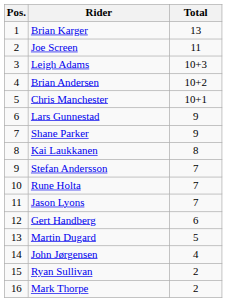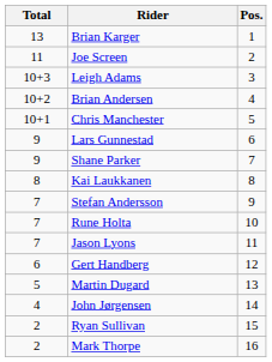 <table class=wikitable>
 <tr>
+<th width=70px>Total</th>
+<th width=200px>Rider</th>
 <th width=25px>Pos.</th>
-<th width=200px>Rider</th>
-<th width=70px>Total</th>
 </tr>
 <tr align=center >
+<td>13</td>
+<td align=left> <a href='#'>Brian Karger</a></td>
 <td>1</td>
-<td align=left> <a href='#'>Brian Karger</a></td>
-<td>13</td>
 </tr>
 <tr align=center >
+<td>11</td>
+<td align=left> <a href='#'>Joe Screen</a></td>
 <td>2</td>
-<td align=left> <a href='#'>Joe Screen</a></td>
-<td>11</td>
 </tr>
 <tr align=center >
+<td>10+3</td>
+<td align=left> <a href='#'>Leigh Adams</a></td>
 <td>3</td>
-<td align=left> <a href='#'>Leigh Adams</a></td>
-<td>10+3</td>
 </tr>
 <tr align=center >
+<td>10+2</td>
+<td align=left> <a href='#'>Brian Andersen</a></td>
 <td>4</td>
-<td align=left> <a href='#'>Brian Andersen</a></td>
-<td>10+2</td>
 </tr>
 <tr align=center>
+<td>10+1</td>
+<td align=left> <a href='#'>Chris Manchester</a></td>
 <td>5</td>
-<td align=left> <a href='#'>Chris Manchester</a></td>
-<td>10+1</td>
 </tr>
 <tr align=center>
+<td>9</td>
+<td align=left> <a href='#'>Lars Gunnestad</a></td>
 <td>6</td>
-<td align=left> <a href='#'>Lars Gunnestad</a></td>
-<td>9</td>
 </tr>
 <tr align=center>
+<td>9</td>
+<td align=left> <a href='#'>Shane Parker</a></td>
 <td>7</td>
-<td align=left> <a href='#'>Shane Parker</a></td>
-<td>9</td>
 </tr>
 <tr align=center>
 <td>8</td>
 <td align=left> <a href='#'>Kai Laukkanen</a></td>
 <td>8</td>
 </tr>
 <tr align=center>
+<td>7</td>
+<td align=left> <a href='#'>Stefan Andersson</a></td>
 <td>9</td>
-<td align=left> <a href='#'>Stefan Andersson</a></td>
-<td>7</td>
 </tr>
 <tr align=center>
+<td>7</td>
+<td align=left> <a href='#'>Rune Holta</a></td>
 <td>10</td>
-<td align=left> <a href='#'>Rune Holta</a></td>
-<td>7</td>
 </tr>
 <tr align=center>
+<td>7</td>
+<td align=left> <a href='#'>Jason Lyons</a></td>
 <td>11</td>
-<td align=left> <a href='#'>Jason Lyons</a></td>
-<td>7</td>
 </tr>
 <tr align=center>
+<td>6</td>
+<td align=left> <a href='#'>Gert Handberg</a></td>
 <td>12</td>
-<td align=left> <a href='#'>Gert Handberg</a></td>
-<td>6</td>
 </tr>
 <tr align=center>
+<td>5</td>
+<td align=left> <a href='#'>Martin Dugard</a></td>
 <td>13</td>
-<td align=left> <a href='#'>Martin Dugard</a></td>
-<td>5</td>
 </tr>
 <tr align=center>
+<td>4</td>
+<td align=left> <a href='#'>John Jørgensen</a></td>
 <td>14</td>
-<td align=left> <a href='#'>John Jørgensen</a></td>
-<td>4</td>
 </tr>
 <tr align=center>
+<td>2</td>
+<td align=left> <a href='#'>Ryan Sullivan</a></td>
 <td>15</td>
-<td align=left> <a href='#'>Ryan Sullivan</a></td>
-<td>2</td>
 </tr>
 <tr align=center>
+<td>2</td>
+<td align=left> <a href='#'>Mark Thorpe</a></td>
 <td>16</td>
-<td align=left> <a href='#'>Mark Thorpe</a></td>
-<td>2</td>
 </tr>
 </table>
